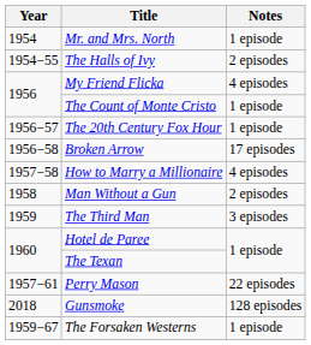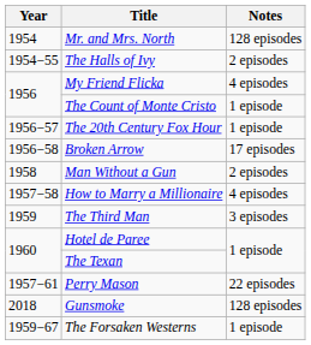 <table class="wikitable">
 <tr>
 <th>Year</th>
 <th>Title</th>
 <th>Notes</th>
 </tr>
 <tr>
 <td>1954</td>
 <td><em><a href='#'>Mr. and Mrs. North</a></em></td>
-<td>1 episode</td>
+<td>128 episodes</td>
 </tr>
 <tr>
 <td>1954−55</td>
 <td><em><a href='#'>The Halls of Ivy</a></em></td>
 <td>2 episodes</td>
 </tr>
 <tr>
 <td rowspan=2>1956</td>
 <td><em><a href='#'>My Friend Flicka</a></em></td>
 <td>4 episodes</td>
 </tr>
 <tr>
 <td><em><a href='#'>The Count of Monte Cristo</a></em></td>
 <td>1 episode</td>
 </tr>
 <tr>
 <td>1956−57</td>
 <td><em><a href='#'>The 20th Century Fox Hour</a></em></td>
 <td>1 episode</td>
 </tr>
 <tr>
 <td>1956−58</td>
 <td><em><a href='#'>Broken Arrow</a></em></td>
 <td>17 episodes</td>
 </tr>
 <tr>
+<td>1958</td>
+<td><em><a href='#'>Man Without a Gun</a></em></td>
+<td>2 episodes</td>
+</tr>
+<tr>
 <td>1957−58</td>
 <td><em><a href='#'>How to Marry a Millionaire</a></em></td>
 <td>4 episodes</td>
-</tr>
-<tr>
-<td>1958</td>
-<td><em><a href='#'>Man Without a Gun</a></em></td>
-<td>2 episodes</td>
 </tr>
 <tr>
 <td>1959</td>
 <td><em><a href='#'>The Third Man</a></em></td>
 <td>3 episodes</td>
 </tr>
 <tr>
 <td rowspan=2>1960</td>
 <td><em><a href='#'>Hotel de Paree</a></em></td>
 <td rowspan=2>1 episode</td>
 </tr>
 <tr>
 <td><em><a href='#'>The Texan</a></em></td>
 </tr>
 <tr>
 <td>1957−61</td>
 <td><em><a href='#'>Perry Mason</a></em></td>
 <td>22 episodes</td>
 </tr>
 <tr>
 <td>2018</td>
 <td><em><a href='#'>Gunsmoke</a></em></td>
 <td>128 episodes</td>
 </tr>
 <tr>
 <td>1959−67</td>
 <td><em>The Forsaken Westerns</em></td>
 <td>1 episode</td>
 </tr>
 </table>
